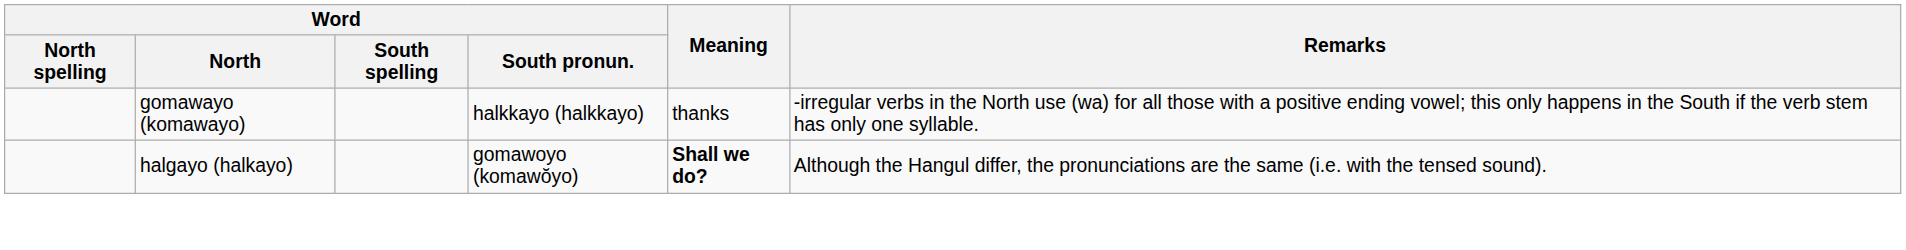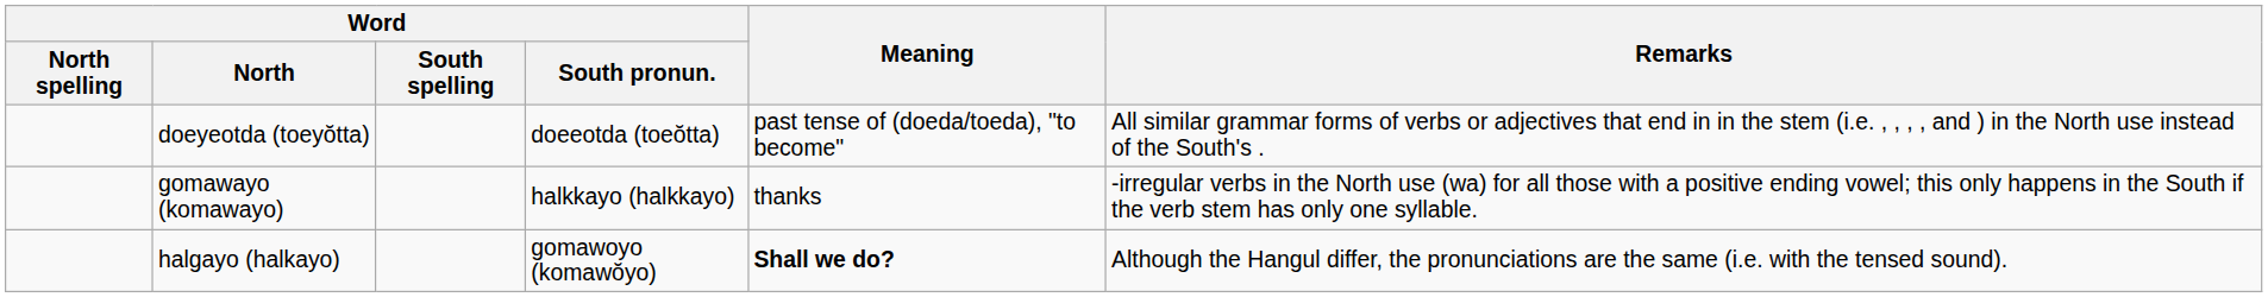 <table class="wikitable">
 <tr>
 <th colspan="4">Word</th>
 <th rowspan="2">Meaning</th>
 <th rowspan="2">Remarks</th>
 </tr>
 <tr>
 <th>North spelling</th>
 <th>North </th>
 <th>South spelling</th>
 <th>South pronun.</th>
+</tr>
+<tr>
+<td></td>
+<td>doeyeotda (toeyŏtta)</td>
+<td></td>
+<td>doeeotda (toeŏtta)</td>
+<td>past tense of  (doeda/toeda), "to become"</td>
+<td>All similar grammar forms of verbs or adjectives that end in  in the stem (i.e. , , , ,  and ) in the North use  instead of the South's .</td>
 </tr>
 <tr>
 <td></td>
 <td>gomawayo (komawayo)</td>
 <td></td>
 <td>halkkayo (halkkayo)</td>
 <td>thanks</td>
 <td>-irregular verbs in the North use  (wa) for all those with a positive ending vowel; this only happens in the South if the verb stem has only one syllable.</td>
 </tr>
 <tr>
 <td></td>
 <td>halgayo (halkayo)</td>
 <td></td>
 <td>gomawoyo (komawŏyo)</td>
 <td><strong>Shall we do?</strong></td>
 <td>Although the Hangul differ, the pronunciations are the same (i.e. with the tensed  sound).</td>
 </tr>
 </table>
